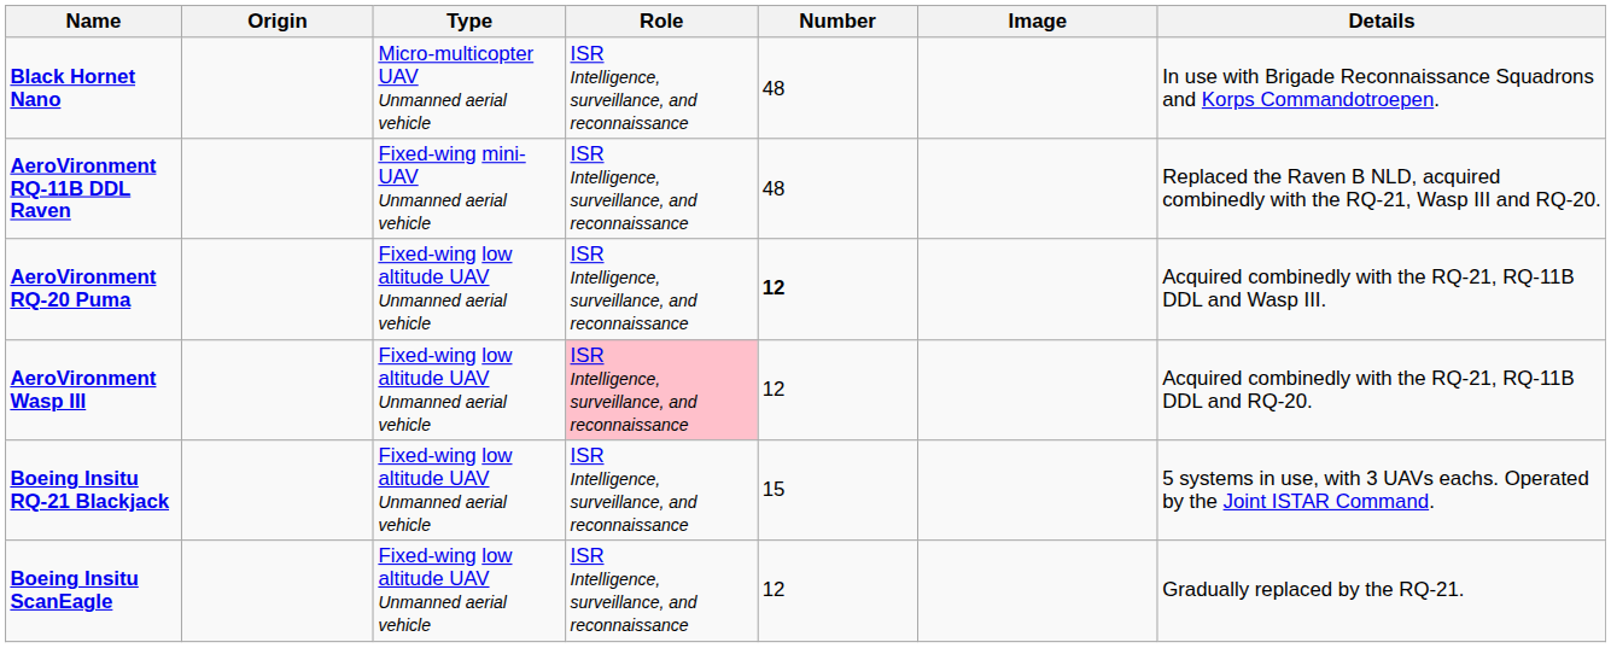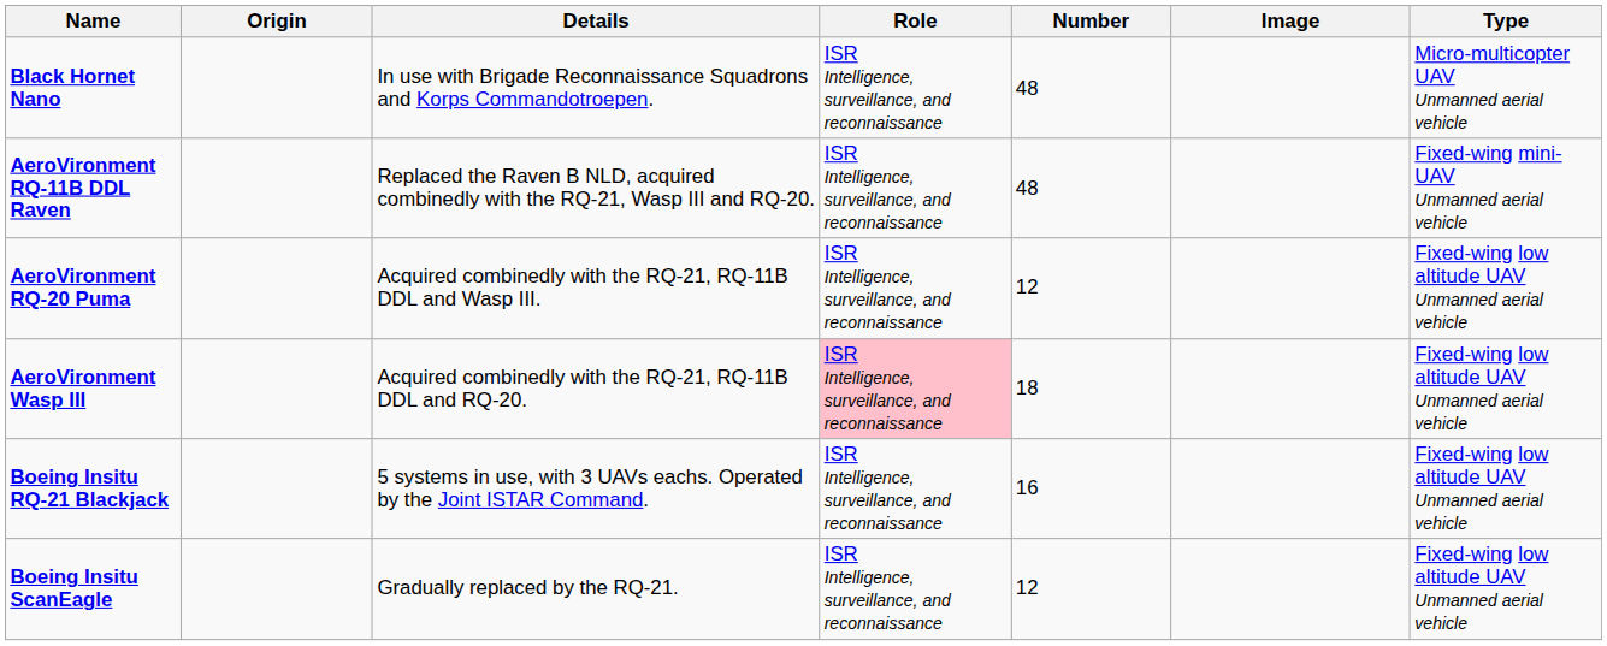 <table class="wikitable" style="margin:auto; width:100%;">
 <tr>
 <th style="text-align: center; width:11%;">Name</th>
 <th style="text-align: center; width:12%;">Origin</th>
-<th style="text-align: center; width:12%;">Type</th>
+<th style="text-align: center; width:28%;">Details</th>
 <th style="text-align: center; width:12%;">Role</th>
 <th style="text-align: center; width:10%;">Number</th>
 <th style="text-align: center; width:15%;">Image</th>
-<th style="text-align: center; width:28%;">Details</th>
+<th style="text-align: center; width:12%;">Type</th>
 </tr>
 <tr>
 <td><strong><a href='#'>Black Hornet Nano</a></strong></td>
 <td><small></small></td>
-<td><a href='#'>Micro-multicopter</a> <a href='#'>UAV</a><br><em><small>Unmanned aerial vehicle</small></em></td>
+<td>In use with Brigade Reconnaissance Squadrons and <a href='#'>Korps Commandotroepen</a>.</td>
 <td><a href='#'>ISR</a><br><small><em>Intelligence, surveillance, and reconnaissance</em></small></td>
 <td>48</td>
 <td></td>
-<td>In use with Brigade Reconnaissance Squadrons and <a href='#'>Korps Commandotroepen</a>.</td>
+<td><a href='#'>Micro-multicopter</a> <a href='#'>UAV</a><br><em><small>Unmanned aerial vehicle</small></em></td>
 </tr>
 <tr>
 <td><a href='#'><strong>AeroVironment RQ-11B DDL Raven</strong></a></td>
 <td><small></small></td>
-<td><a href='#'>Fixed-wing</a> <a href='#'>mini-UAV</a><br><em><small>Unmanned aerial vehicle</small></em></td>
+<td>Replaced the Raven B NLD, acquired combinedly with the RQ-21, Wasp III and RQ-20.</td>
 <td><a href='#'>ISR</a><br><small><em>Intelligence, surveillance, and reconnaissance</em></small></td>
 <td>48</td>
 <td></td>
-<td>Replaced the Raven B NLD, acquired combinedly with the RQ-21, Wasp III and RQ-20.</td>
+<td><a href='#'>Fixed-wing</a> <a href='#'>mini-UAV</a><br><em><small>Unmanned aerial vehicle</small></em></td>
 </tr>
 <tr>
 <td><strong><a href='#'>AeroVironment RQ-20 Puma</a></strong></td>
 <td><small></small></td>
+<td>Acquired combinedly with the RQ-21, RQ-11B DDL and Wasp III.</td>
+<td><a href='#'>ISR</a><br><small><em>Intelligence, surveillance, and reconnaissance</em></small></td>
+<td>12</td>
+<td></td>
 <td><a href='#'>Fixed-wing</a> <a href='#'>low altitude UAV</a><br><em><small>Unmanned aerial vehicle</small></em></td>
-<td><a href='#'>ISR</a><br><small><em>Intelligence, surveillance, and reconnaissance</em></small></td>
-<td><strong>12</strong></td>
-<td></td>
-<td>Acquired combinedly with the RQ-21, RQ-11B DDL and Wasp III.</td>
 </tr>
 <tr>
 <td><strong><a href='#'>AeroVironment Wasp III</a></strong></td>
 <td><small></small></td>
+<td>Acquired combinedly with the RQ-21, RQ-11B DDL and RQ-20.</td>
+<td style="background: pink;"><a href='#'>ISR</a><br><small><em>Intelligence, surveillance, and reconnaissance</em></small></td>
+<td>18</td>
+<td></td>
 <td><a href='#'>Fixed-wing</a> <a href='#'>low altitude UAV</a><br><em><small>Unmanned aerial vehicle</small></em></td>
-<td style="background: pink;"><a href='#'>ISR</a><br><small><em>Intelligence, surveillance, and reconnaissance</em></small></td>
-<td>12</td>
-<td></td>
-<td>Acquired combinedly with the RQ-21, RQ-11B DDL and RQ-20.</td>
 </tr>
 <tr>
 <td><strong><a href='#'>Boeing Insitu RQ-21 Blackjack</a></strong></td>
 <td><small></small></td>
+<td>5 systems in use, with 3 UAVs eachs. Operated by the <a href='#'>Joint ISTAR Command</a>.</td>
+<td><a href='#'>ISR</a><br><small><em>Intelligence, surveillance, and reconnaissance</em></small></td>
+<td>16</td>
+<td></td>
 <td><a href='#'>Fixed-wing</a> <a href='#'>low altitude UAV</a><br><em><small>Unmanned aerial vehicle</small></em></td>
-<td><a href='#'>ISR</a><br><small><em>Intelligence, surveillance, and reconnaissance</em></small></td>
-<td>15</td>
-<td></td>
-<td>5 systems in use, with 3 UAVs eachs. Operated by the <a href='#'>Joint ISTAR Command</a>.</td>
 </tr>
 <tr>
 <td><strong><a href='#'>Boeing Insitu ScanEagle</a></strong></td>
 <td><small></small></td>
-<td><a href='#'>Fixed-wing</a> <a href='#'>low altitude UAV</a><br><em><small>Unmanned aerial vehicle</small></em></td>
+<td>Gradually replaced by the RQ-21.</td>
 <td><a href='#'>ISR</a><br><small><em>Intelligence, surveillance, and reconnaissance</em></small></td>
 <td>12</td>
 <td></td>
-<td>Gradually replaced by the RQ-21.</td>
+<td><a href='#'>Fixed-wing</a> <a href='#'>low altitude UAV</a><br><em><small>Unmanned aerial vehicle</small></em></td>
 </tr>
 </table>
